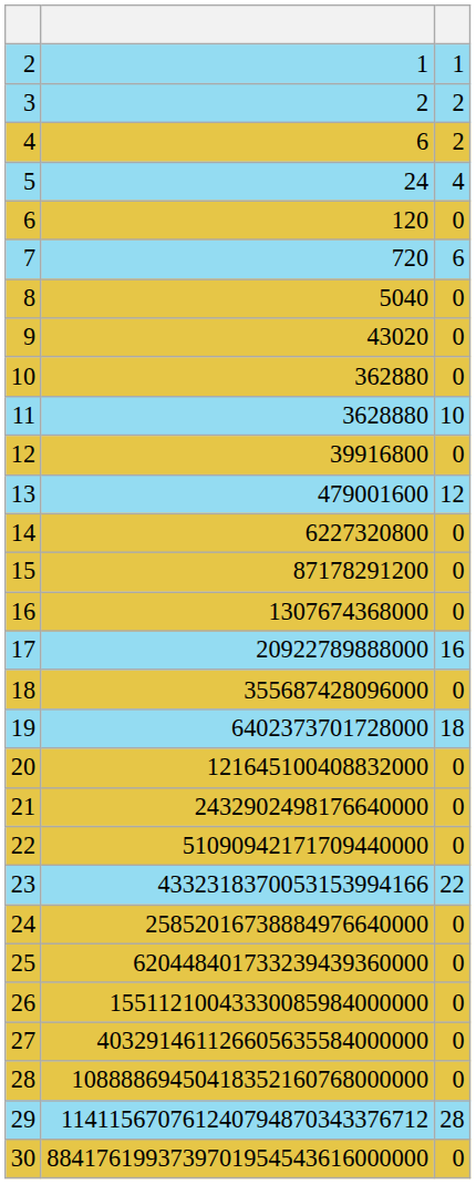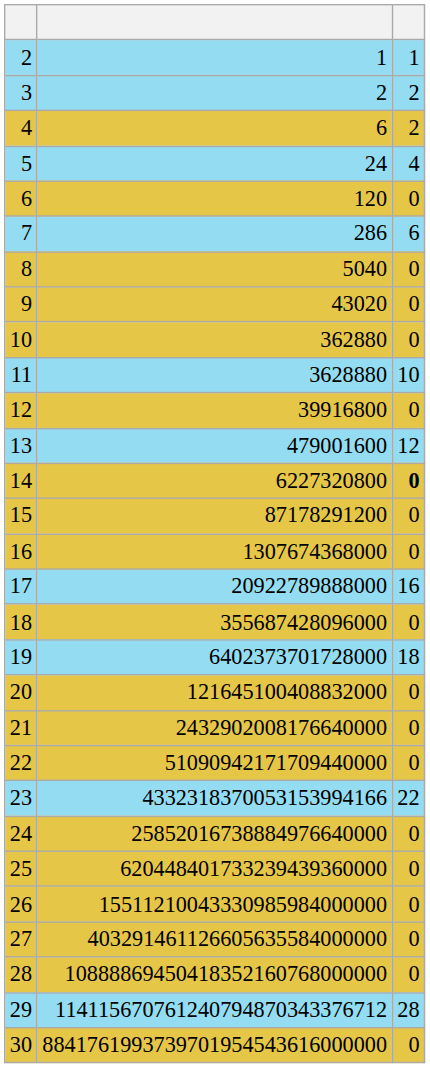 <table class="wikitable" style="text-align:right">
 <tr>
 <th></th>
 <th> <br> </th>
 <th> <br> </th>
 </tr>
 <tr style="background-color:#94DCF2">
 <td>2</td>
 <td>1</td>
 <td>1</td>
 </tr>
 <tr style="background-color:#94DCF2">
 <td>3</td>
 <td>2</td>
 <td>2</td>
 </tr>
 <tr style="background-color:#E6C647">
 <td>4</td>
 <td>6</td>
 <td>2</td>
 </tr>
 <tr style="background-color:#94DCF2">
 <td>5</td>
 <td>24</td>
 <td>4</td>
 </tr>
 <tr style="background-color:#E6C647">
 <td>6</td>
 <td>120</td>
 <td>0</td>
 </tr>
 <tr style="background-color:#94DCF2">
 <td>7</td>
-<td>720</td>
+<td>286</td>
 <td>6</td>
 </tr>
 <tr style="background-color:#E6C647">
 <td>8</td>
 <td>5040</td>
 <td>0</td>
 </tr>
 <tr style="background-color:#E6C647">
 <td>9</td>
 <td>43020</td>
 <td>0</td>
 </tr>
 <tr style="background-color:#E6C647">
 <td>10</td>
 <td>362880</td>
 <td>0</td>
 </tr>
 <tr style="background-color:#94DCF2">
 <td>11</td>
 <td>3628880</td>
 <td>10</td>
 </tr>
 <tr style="background-color:#E6C647">
 <td>12</td>
 <td>39916800</td>
 <td>0</td>
 </tr>
 <tr style="background-color:#94DCF2">
 <td>13</td>
 <td>479001600</td>
 <td>12</td>
 </tr>
 <tr style="background-color:#E6C647">
 <td>14</td>
 <td>6227320800</td>
-<td>0</td>
+<td><strong>0</strong></td>
 </tr>
 <tr style="background-color:#E6C647">
 <td>15</td>
 <td>87178291200</td>
 <td>0</td>
 </tr>
 <tr style="background-color:#E6C647">
 <td>16</td>
 <td>1307674368000</td>
 <td>0</td>
 </tr>
 <tr style="background-color:#94DCF2">
 <td>17</td>
 <td>20922789888000</td>
 <td>16</td>
 </tr>
 <tr style="background-color:#E6C647">
 <td>18</td>
 <td>355687428096000</td>
 <td>0</td>
 </tr>
 <tr style="background-color:#94DCF2">
 <td>19</td>
 <td>6402373701728000</td>
 <td>18</td>
 </tr>
 <tr style="background-color:#E6C647">
 <td>20</td>
 <td>121645100408832000</td>
 <td>0</td>
 </tr>
 <tr style="background-color:#E6C647">
 <td>21</td>
-<td>2432902498176640000</td>
+<td>2432902008176640000</td>
 <td>0</td>
 </tr>
 <tr style="background-color:#E6C647">
 <td>22</td>
 <td>51090942171709440000</td>
 <td>0</td>
 </tr>
 <tr style="background-color:#94DCF2">
 <td>23</td>
 <td>4332318370053153994166</td>
 <td>22</td>
 </tr>
 <tr style="background-color:#E6C647">
 <td>24</td>
 <td>25852016738884976640000</td>
 <td>0</td>
 </tr>
 <tr style="background-color:#E6C647">
 <td>25</td>
 <td>620448401733239439360000</td>
 <td>0</td>
 </tr>
 <tr style="background-color:#E6C647">
 <td>26</td>
-<td>15511210043330085984000000</td>
+<td>15511210043330985984000000</td>
 <td>0</td>
 </tr>
 <tr style="background-color:#E6C647">
 <td>27</td>
 <td>403291461126605635584000000</td>
 <td>0</td>
 </tr>
 <tr style="background-color:#E6C647">
 <td>28</td>
 <td>10888869450418352160768000000</td>
 <td>0</td>
 </tr>
 <tr style="background-color:#94DCF2">
 <td>29</td>
 <td>114115670761240794870343376712</td>
 <td>28</td>
 </tr>
 <tr style="background-color:#E6C647">
 <td>30</td>
 <td>8841761993739701954543616000000</td>
 <td>0</td>
 </tr>
 </table>
